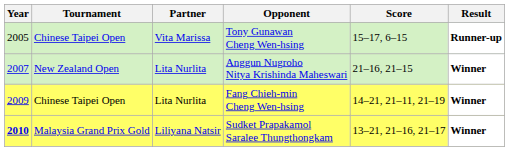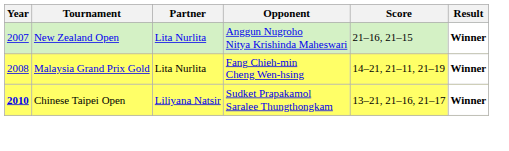 <table class="sortable wikitable" style="font-size: 90%;">
 <tr>
 <th>Year</th>
 <th>Tournament</th>
 <th>Partner</th>
 <th>Opponent</th>
 <th>Score</th>
 <th>Result</th>
 </tr>
 <tr style="background:#D4F1C5">
-<td align="center">2005</td>
-<td align="left"><a href='#'>Chinese Taipei Open</a></td>
-<td align="left"> <a href='#'>Vita Marissa</a></td>
-<td align="left"> <a href='#'>Tony Gunawan</a> <br>  <a href='#'>Cheng Wen-hsing</a></td>
-<td align="left">15–17, 6–15</td>
-<td style="text-align:left; background:white"> <strong>Runner-up</strong></td>
-</tr>
-<tr style="background:#D4F1C5">
 <td align="center"><a href='#'>2007</a></td>
 <td align="left"><a href='#'>New Zealand Open</a></td>
 <td align="left"> <a href='#'>Lita Nurlita</a></td>
 <td align="left"> <a href='#'>Anggun Nugroho</a> <br>  <a href='#'>Nitya Krishinda Maheswari</a></td>
 <td align="left">21–16, 21–15</td>
 <td style="text-align:left; background:white"> <strong>Winner</strong></td>
 </tr>
 <tr style="background:#FFFF67">
-<td align="center"><a href='#'>2009</a></td>
-<td align="left">Chinese Taipei Open</td>
+<td align="center"><a href='#'>2008</a></td>
+<td align="left"><a href='#'>Malaysia Grand Prix Gold</a></td>
 <td align="left"> Lita Nurlita</td>
 <td align="left"> <a href='#'>Fang Chieh-min</a> <br>  <a href='#'>Cheng Wen-hsing</a></td>
 <td align="left">14–21, 21–11, 21–19</td>
 <td style="text-align:left; background:white"> <strong>Winner</strong></td>
 </tr>
 <tr style="background:#FFFF67">
 <td align="center"><strong><a href='#'>2010</a></strong></td>
-<td align="left"><a href='#'>Malaysia Grand Prix Gold</a></td>
+<td align="left">Chinese Taipei Open</td>
 <td align="left"> <a href='#'>Liliyana Natsir</a></td>
 <td align="left"> <a href='#'>Sudket Prapakamol</a> <br>  <a href='#'>Saralee Thungthongkam</a></td>
 <td align="left">13–21, 21–16, 21–17</td>
 <td style="text-align:left; background:white"> <strong>Winner</strong></td>
 </tr>
 </table>
